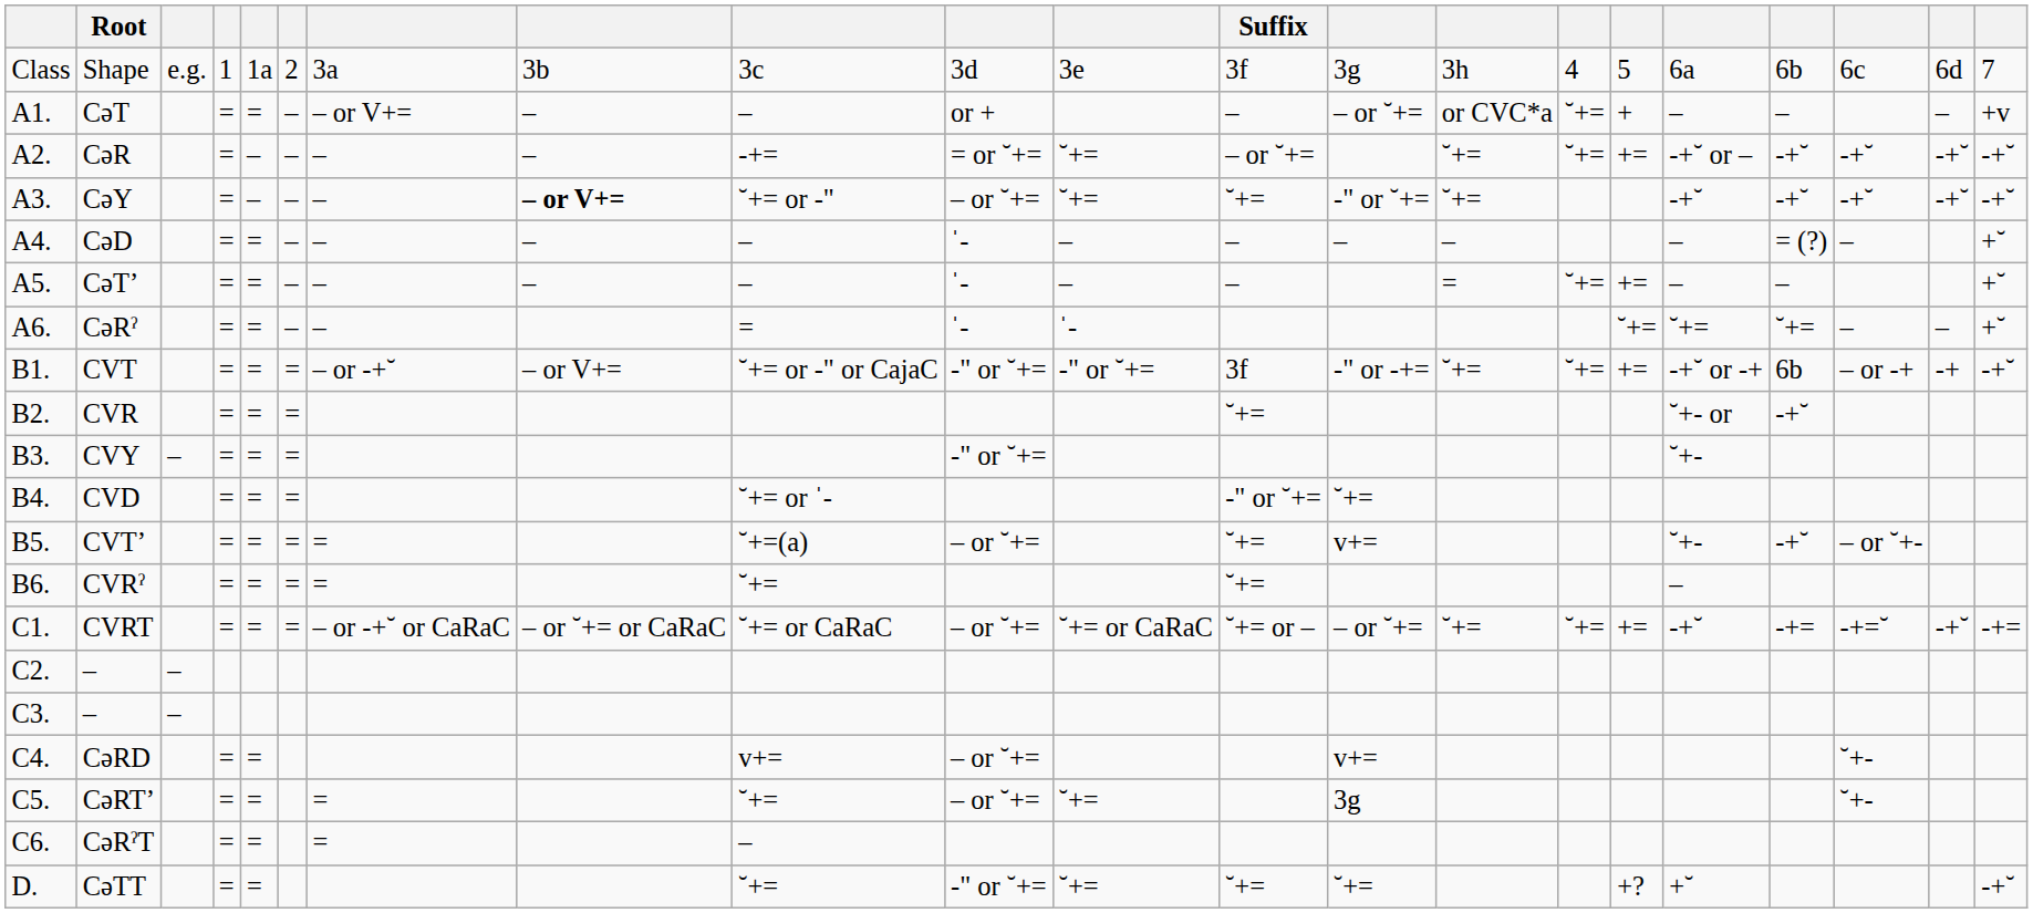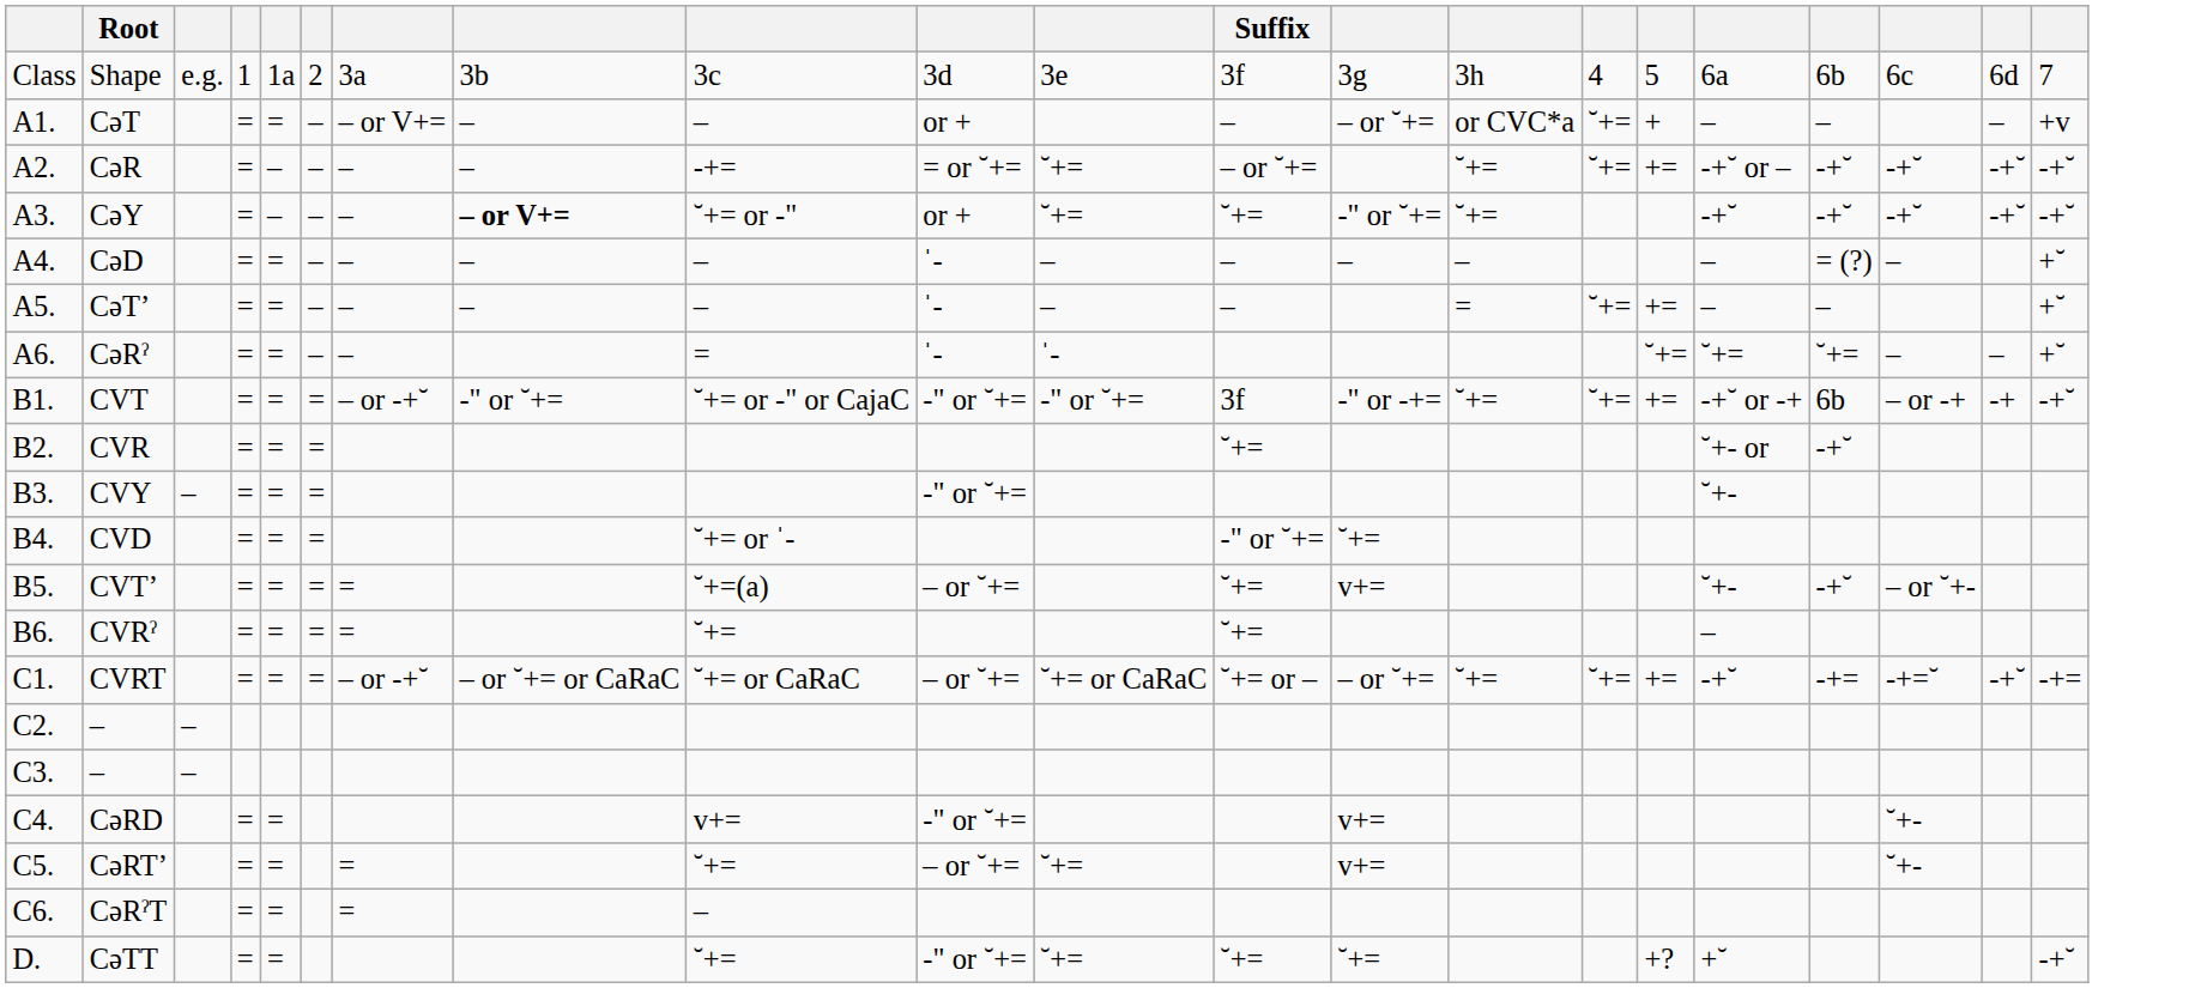 <table class=wikitable>
 <tr>
 <th></th>
 <th>Root</th>
 <th></th>
 <th></th>
 <th></th>
 <th></th>
 <th></th>
 <th></th>
 <th></th>
 <th></th>
 <th></th>
 <th>Suffix</th>
 <th></th>
 <th></th>
 <th></th>
 <th></th>
 <th></th>
 <th></th>
 <th></th>
 <th></th>
 <th></th>
 </tr>
 <tr>
 <td>Class</td>
 <td>Shape</td>
 <td>e.g.</td>
 <td>1</td>
 <td>1a</td>
 <td>2</td>
 <td>3a</td>
 <td>3b</td>
 <td>3c</td>
 <td>3d</td>
 <td>3e</td>
 <td>3f</td>
 <td>3g</td>
 <td>3h</td>
 <td>4</td>
 <td>5</td>
 <td>6a</td>
 <td>6b</td>
 <td>6c</td>
 <td>6d</td>
 <td>7</td>
 </tr>
 <tr>
 <td>A1.</td>
 <td>CəT</td>
 <td></td>
 <td>=</td>
 <td>=</td>
 <td>–</td>
 <td>– or V+=</td>
 <td>–</td>
 <td>–</td>
 <td> or +</td>
 <td></td>
 <td>–</td>
 <td>– or ˘+=</td>
 <td> or CVC*a</td>
 <td>˘+=</td>
 <td>+</td>
 <td>–</td>
 <td>–</td>
 <td></td>
 <td>–</td>
 <td>+v</td>
 </tr>
 <tr>
 <td>A2.</td>
 <td>CəR</td>
 <td></td>
 <td>=</td>
 <td>–</td>
 <td>–</td>
 <td>–</td>
 <td>–</td>
 <td>-+=</td>
 <td>= or ˘+=</td>
 <td>˘+=</td>
 <td>– or ˘+=</td>
 <td></td>
 <td>˘+=</td>
 <td>˘+=</td>
 <td>+=</td>
 <td>-+˘ or –</td>
 <td>-+˘</td>
 <td>-+˘</td>
 <td>-+˘</td>
 <td>-+˘</td>
 </tr>
 <tr>
 <td>A3.</td>
 <td>CəY</td>
 <td></td>
 <td>=</td>
 <td>–</td>
 <td>–</td>
 <td>–</td>
 <td><strong>– or V+=</strong></td>
 <td>˘+= or -"</td>
-<td>– or ˘+=</td>
+<td> or +</td>
 <td>˘+=</td>
 <td>˘+=</td>
 <td>-" or ˘+=</td>
 <td>˘+=</td>
 <td></td>
 <td></td>
 <td>-+˘</td>
 <td>-+˘</td>
 <td>-+˘</td>
 <td>-+˘</td>
 <td>-+˘</td>
 </tr>
 <tr>
 <td>A4.</td>
 <td>CəD</td>
 <td></td>
 <td>=</td>
 <td>=</td>
 <td>–</td>
 <td>–</td>
 <td>–</td>
 <td>–</td>
 <td>ˈ-</td>
 <td>–</td>
 <td>–</td>
 <td>–</td>
 <td>–</td>
 <td></td>
 <td></td>
 <td>–</td>
 <td>= (?)</td>
 <td>–</td>
 <td></td>
 <td>+˘</td>
 </tr>
 <tr>
 <td>A5.</td>
 <td>CəTʼ</td>
 <td></td>
 <td>=</td>
 <td>=</td>
 <td>–</td>
 <td>–</td>
 <td>–</td>
 <td>–</td>
 <td>ˈ-</td>
 <td>–</td>
 <td>–</td>
 <td></td>
 <td>=</td>
 <td>˘+=</td>
 <td>+=</td>
 <td>–</td>
 <td>–</td>
 <td></td>
 <td></td>
 <td>+˘</td>
 </tr>
 <tr>
 <td>A6.</td>
 <td>CəRˀ</td>
 <td></td>
 <td>=</td>
 <td>=</td>
 <td>–</td>
 <td>–</td>
 <td></td>
 <td>=</td>
 <td>ˈ-</td>
 <td>ˈ-</td>
 <td></td>
 <td></td>
 <td></td>
 <td></td>
 <td>˘+=</td>
 <td>˘+=</td>
 <td>˘+=</td>
 <td>–</td>
 <td>–</td>
 <td>+˘</td>
 </tr>
 <tr>
 <td>B1.</td>
 <td>CVT</td>
 <td></td>
 <td>=</td>
 <td>=</td>
 <td>=</td>
 <td>– or -+˘</td>
-<td>– or V+=</td>
+<td>-" or ˘+=</td>
 <td>˘+= or -" or CajaC</td>
 <td>-" or ˘+=</td>
 <td>-" or ˘+=</td>
 <td>3f</td>
 <td>-" or -+=</td>
 <td>˘+=</td>
 <td>˘+=</td>
 <td>+=</td>
 <td>-+˘ or -+</td>
 <td>6b</td>
 <td>– or -+</td>
 <td>-+</td>
 <td>-+˘</td>
 </tr>
 <tr>
 <td>B2.</td>
 <td>CVR</td>
 <td></td>
 <td>=</td>
 <td>=</td>
 <td>=</td>
 <td></td>
 <td></td>
 <td></td>
 <td></td>
 <td></td>
 <td>˘+=</td>
 <td></td>
 <td></td>
 <td></td>
 <td></td>
 <td>˘+- or </td>
 <td>-+˘</td>
 <td></td>
 <td></td>
 <td></td>
 </tr>
 <tr>
 <td>B3.</td>
 <td>CVY</td>
 <td>–</td>
 <td>=</td>
 <td>=</td>
 <td>=</td>
 <td></td>
 <td></td>
 <td></td>
 <td>-" or ˘+=</td>
 <td></td>
 <td></td>
 <td></td>
 <td></td>
 <td></td>
 <td></td>
 <td>˘+-</td>
 <td></td>
 <td></td>
 <td></td>
 <td></td>
 </tr>
 <tr>
 <td>B4.</td>
 <td>CVD</td>
 <td></td>
 <td>=</td>
 <td>=</td>
 <td>=</td>
 <td></td>
 <td></td>
 <td>˘+= or ˈ-</td>
 <td></td>
 <td></td>
 <td>-" or ˘+=</td>
 <td>˘+=</td>
 <td></td>
 <td></td>
 <td></td>
 <td></td>
 <td></td>
 <td></td>
 <td></td>
 <td></td>
 </tr>
 <tr>
 <td>B5.</td>
 <td>CVTʼ</td>
 <td></td>
 <td>=</td>
 <td>=</td>
 <td>=</td>
 <td>=</td>
 <td></td>
 <td>˘+=(a)</td>
 <td>– or ˘+=</td>
 <td></td>
 <td>˘+=</td>
 <td>v+=</td>
 <td></td>
 <td></td>
 <td></td>
 <td>˘+-</td>
 <td>-+˘</td>
 <td>– or ˘+-</td>
 <td></td>
 <td></td>
 </tr>
 <tr>
 <td>B6.</td>
 <td>CVRˀ</td>
 <td></td>
 <td>=</td>
 <td>=</td>
 <td>=</td>
 <td>=</td>
 <td></td>
 <td>˘+=</td>
 <td></td>
 <td></td>
 <td>˘+=</td>
 <td></td>
 <td></td>
 <td></td>
 <td></td>
 <td>–</td>
 <td></td>
 <td></td>
 <td></td>
 <td></td>
 </tr>
 <tr>
 <td>C1.</td>
 <td>CVRT</td>
 <td></td>
 <td>=</td>
 <td>=</td>
 <td>=</td>
-<td>– or -+˘ or CaRaC</td>
+<td>– or -+˘</td>
 <td>– or ˘+= or CaRaC</td>
 <td>˘+= or CaRaC</td>
 <td>– or ˘+=</td>
 <td>˘+= or CaRaC</td>
 <td>˘+= or –</td>
 <td>– or ˘+=</td>
 <td>˘+=</td>
 <td>˘+=</td>
 <td>+=</td>
 <td>-+˘</td>
 <td>-+=</td>
 <td>-+=˘</td>
 <td>-+˘</td>
 <td>-+=</td>
 </tr>
 <tr>
 <td>C2.</td>
 <td>–</td>
 <td>–</td>
 <td></td>
 <td></td>
 <td></td>
 <td></td>
 <td></td>
 <td></td>
 <td></td>
 <td></td>
 <td></td>
 <td></td>
 <td></td>
 <td></td>
 <td></td>
 <td></td>
 <td></td>
 <td></td>
 <td></td>
 <td></td>
 </tr>
 <tr>
 <td>C3.</td>
 <td>–</td>
 <td>–</td>
 <td></td>
 <td></td>
 <td></td>
 <td></td>
 <td></td>
 <td></td>
 <td></td>
 <td></td>
 <td></td>
 <td></td>
 <td></td>
 <td></td>
 <td></td>
 <td></td>
 <td></td>
 <td></td>
 <td></td>
 <td></td>
 </tr>
 <tr>
 <td>C4.</td>
 <td>CəRD</td>
 <td></td>
 <td>=</td>
 <td>=</td>
 <td></td>
 <td></td>
 <td></td>
 <td>v+=</td>
-<td>– or ˘+=</td>
+<td>-" or ˘+=</td>
 <td></td>
 <td></td>
 <td>v+=</td>
 <td></td>
 <td></td>
 <td></td>
 <td></td>
 <td></td>
 <td>˘+-</td>
 <td></td>
 <td></td>
 </tr>
 <tr>
 <td>C5.</td>
 <td>CəRTʼ</td>
 <td></td>
 <td>=</td>
 <td>=</td>
 <td></td>
 <td>=</td>
 <td></td>
 <td>˘+=</td>
 <td>– or ˘+=</td>
 <td>˘+=</td>
 <td></td>
-<td>3g</td>
+<td>v+=</td>
 <td></td>
 <td></td>
 <td></td>
 <td></td>
 <td></td>
 <td>˘+-</td>
 <td></td>
 <td></td>
 </tr>
 <tr>
 <td>C6.</td>
 <td>CəRˀT</td>
 <td></td>
 <td>=</td>
 <td>=</td>
 <td></td>
 <td>=</td>
 <td></td>
 <td>–</td>
 <td></td>
 <td></td>
 <td></td>
 <td></td>
 <td></td>
 <td></td>
 <td></td>
 <td></td>
 <td></td>
 <td></td>
 <td></td>
 <td></td>
 </tr>
 <tr>
 <td>D.</td>
 <td>CəTT</td>
 <td></td>
 <td>=</td>
 <td>=</td>
 <td></td>
 <td></td>
 <td></td>
 <td>˘+=</td>
 <td>-" or ˘+=</td>
 <td>˘+=</td>
 <td>˘+=</td>
 <td>˘+=</td>
 <td></td>
 <td></td>
 <td>+?</td>
 <td>+˘</td>
 <td></td>
 <td></td>
 <td></td>
 <td>-+˘</td>
 </tr>
 </table>
